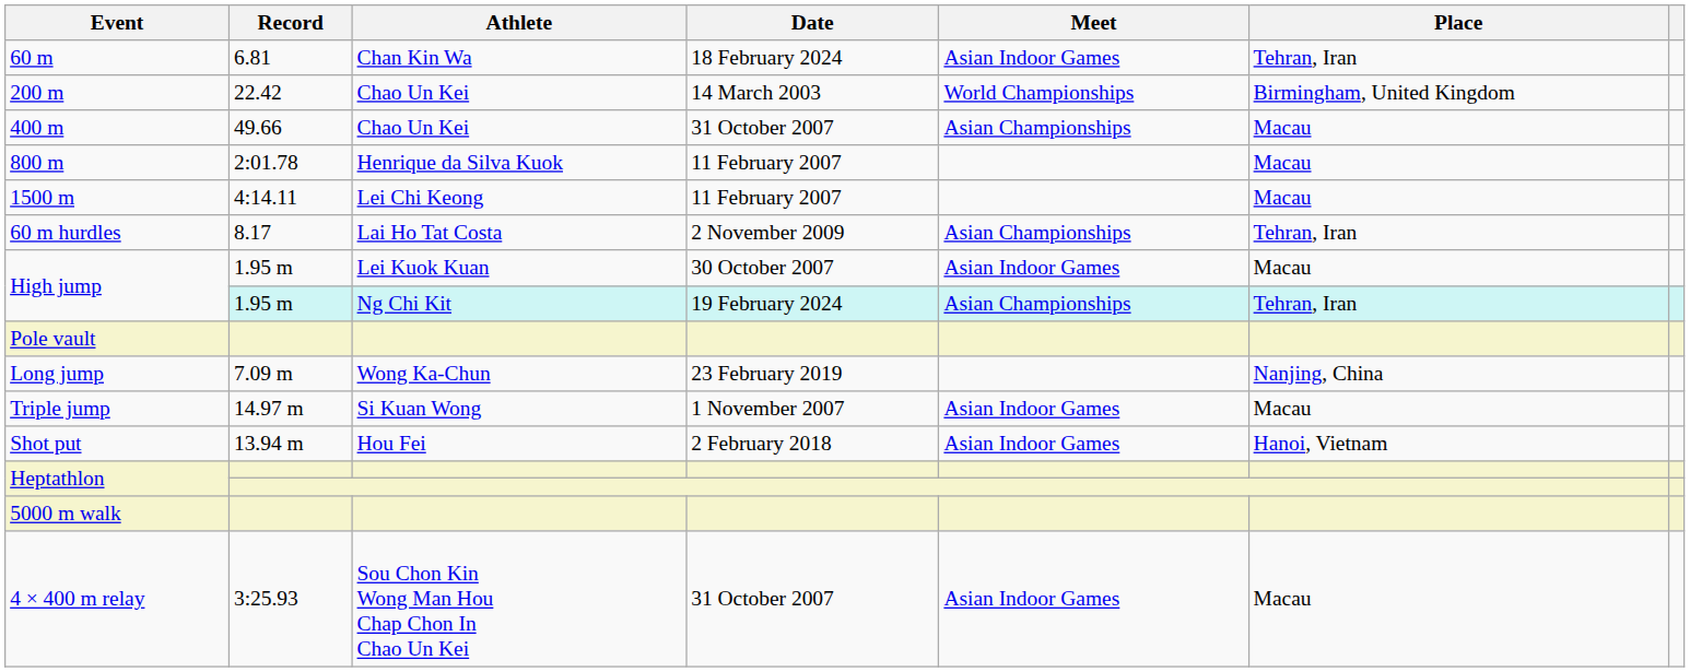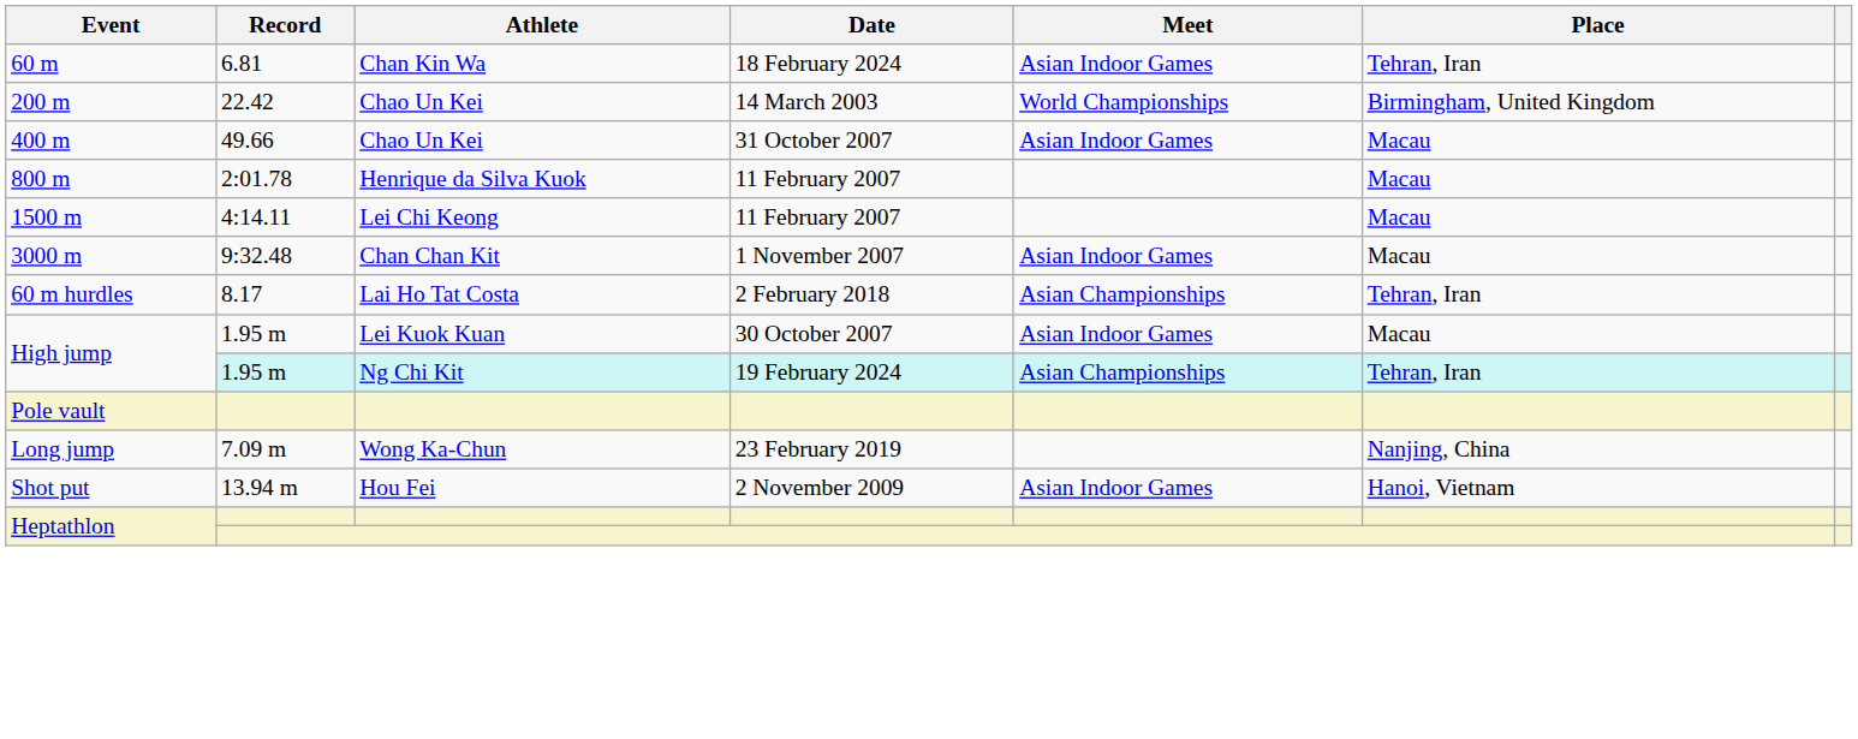 <table class="wikitable" style="font-size:95%; width: 95%;">
 <tr>
 <th>Event</th>
 <th>Record</th>
 <th>Athlete</th>
 <th>Date</th>
 <th>Meet</th>
 <th>Place</th>
 <th></th>
 </tr>
 <tr>
 <td><a href='#'>60 m</a></td>
 <td>6.81</td>
 <td><a href='#'>Chan Kin Wa</a></td>
 <td>18 February 2024</td>
 <td><a href='#'>Asian Indoor Games</a></td>
 <td><a href='#'>Tehran</a>, Iran</td>
 <td></td>
 </tr>
 <tr>
 <td><a href='#'>200 m</a></td>
 <td>22.42</td>
 <td><a href='#'>Chao Un Kei</a></td>
 <td>14 March 2003</td>
 <td><a href='#'>World Championships</a></td>
 <td><a href='#'>Birmingham</a>, United Kingdom</td>
 <td></td>
 </tr>
 <tr>
 <td><a href='#'>400 m</a></td>
 <td>49.66</td>
 <td><a href='#'>Chao Un Kei</a></td>
 <td>31 October 2007</td>
-<td><a href='#'>Asian Championships</a></td>
+<td><a href='#'>Asian Indoor Games</a></td>
 <td><a href='#'>Macau</a></td>
 <td></td>
 </tr>
 <tr>
 <td><a href='#'>800 m</a></td>
 <td>2:01.78</td>
 <td><a href='#'>Henrique da Silva Kuok</a></td>
 <td>11 February 2007</td>
 <td></td>
 <td><a href='#'>Macau</a></td>
 <td></td>
 </tr>
 <tr>
 <td><a href='#'>1500 m</a></td>
 <td>4:14.11</td>
 <td><a href='#'>Lei Chi Keong</a></td>
 <td>11 February 2007</td>
 <td></td>
 <td><a href='#'>Macau</a></td>
 <td></td>
 </tr>
 <tr>
+<td><a href='#'>3000 m</a></td>
+<td>9:32.48</td>
+<td><a href='#'>Chan Chan Kit</a></td>
+<td>1 November 2007</td>
+<td><a href='#'>Asian Indoor Games</a></td>
+<td>Macau</td>
+<td></td>
+</tr>
+<tr>
 <td><a href='#'>60 m hurdles</a></td>
 <td>8.17</td>
 <td><a href='#'>Lai Ho Tat Costa</a></td>
-<td>2 November 2009</td>
+<td>2 February 2018</td>
 <td><a href='#'>Asian Championships</a></td>
 <td><a href='#'>Tehran</a>, Iran</td>
 <td></td>
 </tr>
 <tr>
 <td rowspan=2><a href='#'>High jump</a></td>
 <td>1.95 m</td>
 <td><a href='#'>Lei Kuok Kuan</a></td>
 <td>30 October 2007</td>
 <td><a href='#'>Asian Indoor Games</a></td>
 <td>Macau</td>
 <td></td>
 </tr>
 <tr style="background:#cef6f5;">
 <td>1.95 m</td>
 <td><a href='#'>Ng Chi Kit</a></td>
 <td>19 February 2024</td>
 <td><a href='#'>Asian Championships</a></td>
 <td><a href='#'>Tehran</a>, Iran</td>
 <td></td>
 </tr>
 <tr style="background:#f6F5CE;">
 <td><a href='#'>Pole vault</a></td>
 <td></td>
 <td></td>
 <td></td>
 <td></td>
 <td></td>
 <td></td>
 </tr>
 <tr>
 <td><a href='#'>Long jump</a></td>
 <td>7.09 m</td>
 <td><a href='#'>Wong Ka-Chun</a></td>
 <td>23 February 2019</td>
 <td></td>
 <td><a href='#'>Nanjing</a>, China</td>
 <td></td>
 </tr>
 <tr>
-<td><a href='#'>Triple jump</a></td>
-<td>14.97 m</td>
-<td><a href='#'>Si Kuan Wong</a></td>
-<td>1 November 2007</td>
-<td><a href='#'>Asian Indoor Games</a></td>
-<td>Macau</td>
-<td></td>
-</tr>
-<tr>
 <td><a href='#'>Shot put</a></td>
 <td>13.94 m</td>
 <td><a href='#'>Hou Fei</a></td>
-<td>2 February 2018</td>
+<td>2 November 2009</td>
 <td><a href='#'>Asian Indoor Games</a></td>
 <td><a href='#'>Hanoi</a>, Vietnam</td>
 <td></td>
 </tr>
 <tr style="background:#f6F5CE;">
 <td rowspan=2><a href='#'>Heptathlon</a></td>
 <td></td>
 <td></td>
 <td></td>
 <td></td>
 <td></td>
 <td></td>
 </tr>
 <tr style="background:#f6F5CE;">
 <td colspan=5></td>
 <td></td>
 </tr>
-<tr style="background:#f6F5CE;">
-<td><a href='#'>5000 m walk</a></td>
-<td></td>
-<td></td>
-<td></td>
-<td></td>
-<td></td>
-<td></td>
-</tr>
-<tr>
-<td><a href='#'>4 × 400 m relay</a></td>
-<td>3:25.93</td>
-<td><br><a href='#'>Sou Chon Kin</a><br><a href='#'>Wong Man Hou</a><br><a href='#'>Chap Chon In</a><br><a href='#'>Chao Un Kei</a></td>
-<td>31 October 2007</td>
-<td><a href='#'>Asian Indoor Games</a></td>
-<td>Macau</td>
-<td></td>
-</tr>
 </table>
